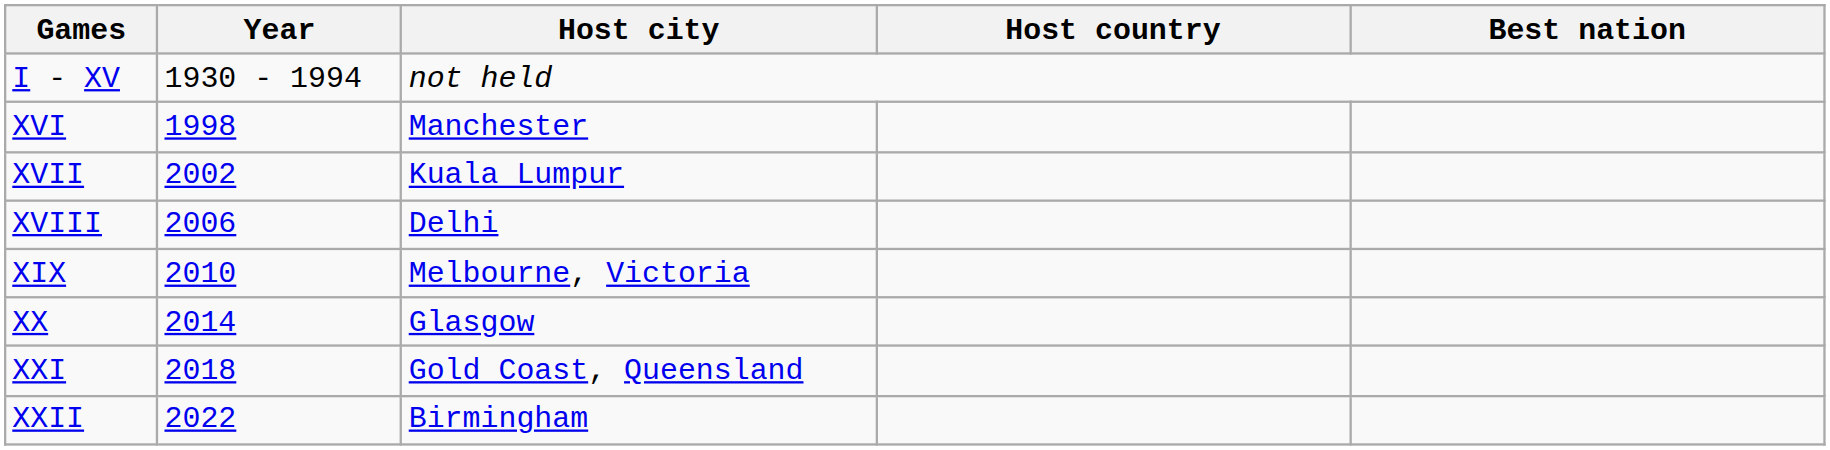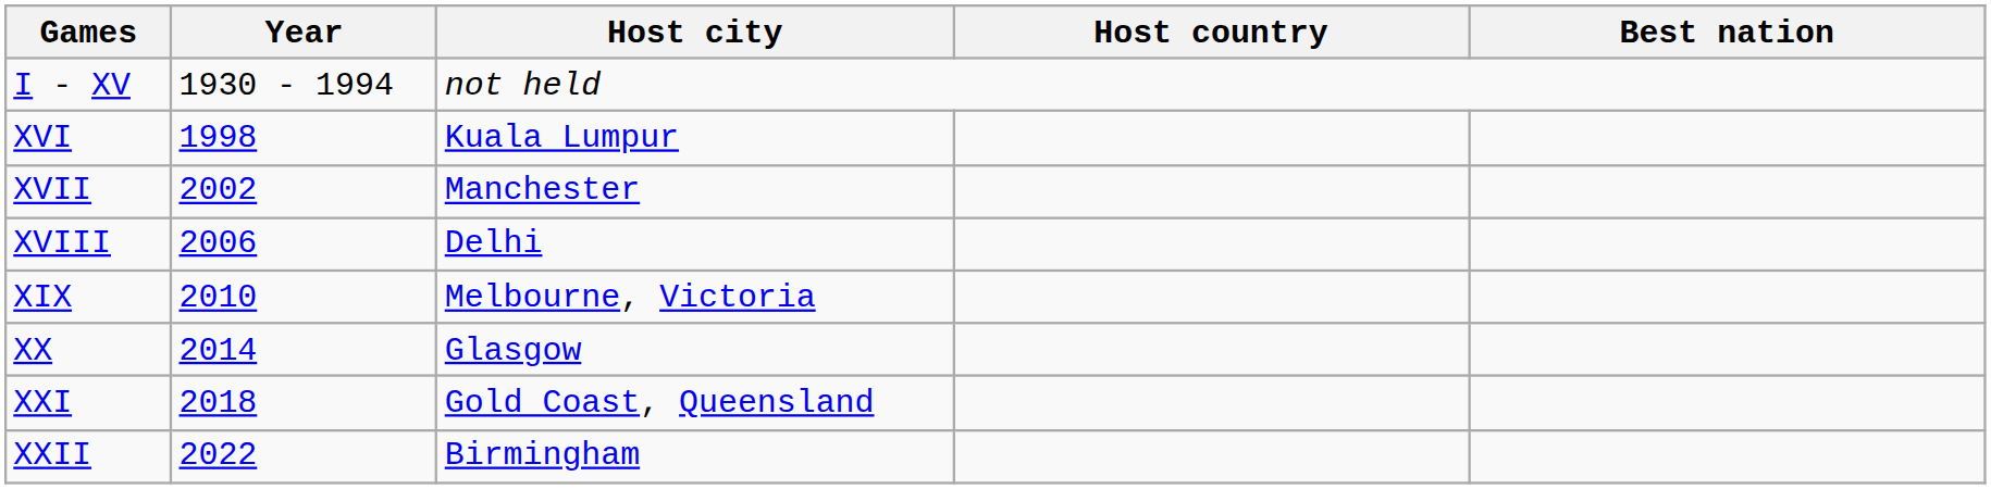 <table class=wikitable>
 <tr>
 <th width=60>Games</th>
 <th width=100>Year</th>
 <th width=200>Host city</th>
 <th width=200>Host country</th>
 <th width=200>Best nation</th>
 </tr>
 <tr>
 <td><a href='#'>I</a> - <a href='#'>XV</a></td>
 <td>1930 - 1994</td>
 <td colspan="3"><em>not held</em></td>
 </tr>
 <tr>
 <td><a href='#'>XVI</a></td>
 <td><a href='#'>1998</a></td>
-<td><a href='#'>Manchester</a></td>
+<td><a href='#'>Kuala Lumpur</a></td>
 <td></td>
 <td></td>
 </tr>
 <tr>
 <td><a href='#'>XVII</a></td>
 <td><a href='#'>2002</a></td>
-<td><a href='#'>Kuala Lumpur</a></td>
+<td><a href='#'>Manchester</a></td>
 <td></td>
 <td></td>
 </tr>
 <tr>
 <td><a href='#'>XVIII</a></td>
 <td><a href='#'>2006</a></td>
 <td><a href='#'>Delhi</a></td>
 <td></td>
 <td></td>
 </tr>
 <tr>
 <td><a href='#'>XIX</a></td>
 <td><a href='#'>2010</a></td>
 <td><a href='#'>Melbourne</a>, <a href='#'>Victoria</a></td>
 <td></td>
 <td></td>
 </tr>
 <tr>
 <td><a href='#'>XX</a></td>
 <td><a href='#'>2014</a></td>
 <td><a href='#'>Glasgow</a></td>
 <td></td>
 <td></td>
 </tr>
 <tr>
 <td><a href='#'>XXI</a></td>
 <td><a href='#'>2018</a></td>
 <td><a href='#'>Gold Coast</a>, <a href='#'>Queensland</a></td>
 <td></td>
 <td></td>
 </tr>
 <tr>
 <td><a href='#'>XXII</a></td>
 <td><a href='#'>2022</a></td>
 <td><a href='#'>Birmingham</a></td>
 <td></td>
 <td></td>
 </tr>
 </table>
